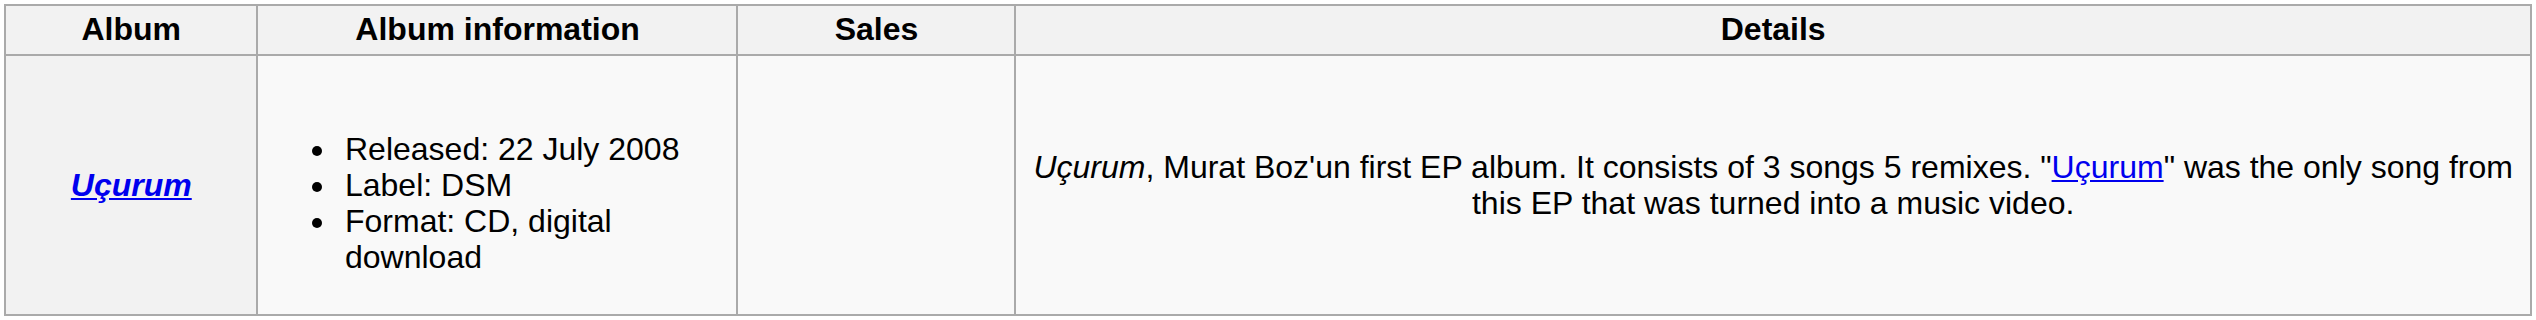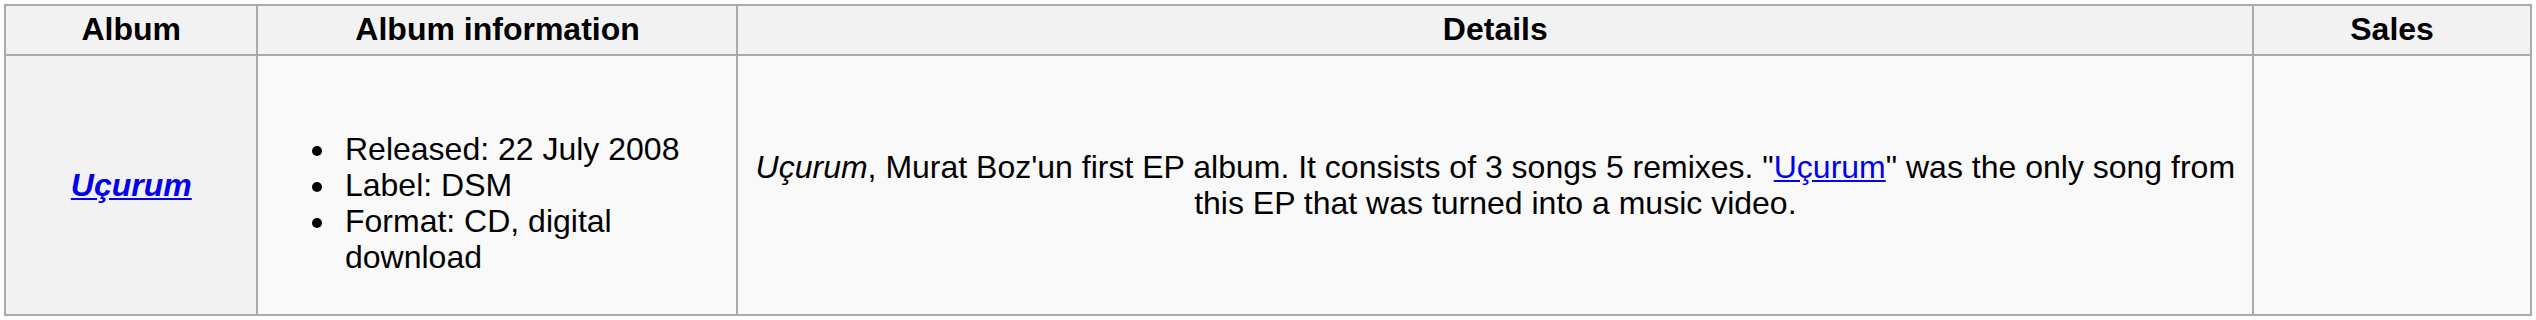 <table class="wikitable plainrowheaders" width=100%>
 <tr>
 <th scope="col" width=10%>Album</th>
 <th scope="col" width=19%>Album information</th>
+<th scope="col" width=60%>Details</th>
 <th scope="col" width=11%>Sales</th>
-<th scope="col" width=60%>Details</th>
 </tr>
 <tr>
 <th scope="row"><em><a href='#'>Uçurum</a></em></th>
 <td><br><ul><li>Released: 22 July 2008</li><li>Label: DSM</li><li>Format: CD, digital download</li></ul></td>
+<td style="text-align:center;"><em>Uçurum</em>, Murat Boz'un first EP album. It consists of 3 songs 5 remixes. "<a href='#'>Uçurum</a>" was the only song from this EP that was turned into a music video.</td>
 <td></td>
-<td style="text-align:center;"><em>Uçurum</em>, Murat Boz'un first EP album. It consists of 3 songs 5 remixes. "<a href='#'>Uçurum</a>" was the only song from this EP that was turned into a music video.</td>
 </tr>
 </table>
